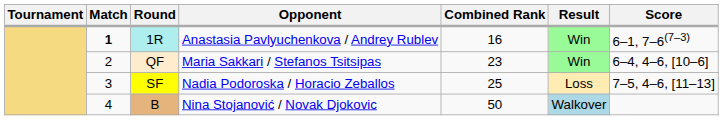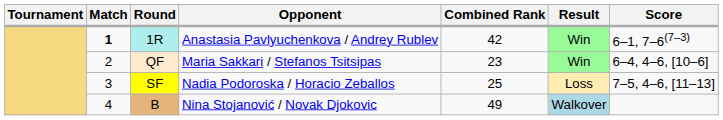 <table class="wikitable">
 <tr>
 <th>Tournament</th>
 <th>Match</th>
 <th>Round</th>
 <th>Opponent</th>
 <th>Combined Rank</th>
 <th>Result</th>
 <th>Score</th>
 </tr>
 <tr style="border-top:3px solid #aaaaaa">
 <td rowspan="4" style="background:#f5da81; text-align:left"></td>
 <td style="text-align:center"><strong>1</strong></td>
 <td style="text-align:center; background:#afeeee">1R</td>
 <td> <a href='#'>Anastasia Pavlyuchenkova</a> /  <a href='#'>Andrey Rublev</a> </td>
-<td style="text-align:center">16</td>
+<td style="text-align:center">42</td>
 <td style="text-align:center; background:#98fb98">Win</td>
 <td>6–1, 7–6<sup>(7–3)</sup></td>
 </tr>
 <tr>
 <td style="text-align:center">2</td>
 <td style="text-align:center; background:#ffebcd">QF</td>
 <td> <a href='#'>Maria Sakkari</a> /  <a href='#'>Stefanos Tsitsipas</a> </td>
 <td style="text-align:center">23</td>
 <td style="text-align:center; background:#98fb98">Win</td>
 <td>6–4, 4–6, [10–6]</td>
 </tr>
 <tr>
 <td style="text-align:center">3</td>
 <td style="text-align:center; background:yellow">SF</td>
 <td> <a href='#'>Nadia Podoroska</a> /  <a href='#'>Horacio Zeballos</a></td>
 <td style="text-align:center">25</td>
 <td style="text-align:center; background:#ffecb2">Loss</td>
 <td>7–5, 4–6, [11–13]</td>
 </tr>
 <tr>
 <td style="text-align:center">4</td>
 <td style="text-align:center; background:#e5b47d">B</td>
 <td> <a href='#'>Nina Stojanović</a> /  <a href='#'>Novak Djokovic</a></td>
-<td style="text-align:center">50</td>
+<td style="text-align:center">49</td>
 <td style="text-align:center; background:lightblue">Walkover</td>
 <td></td>
 </tr>
 </table>
